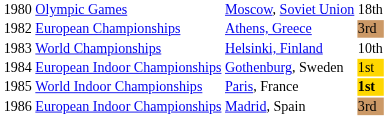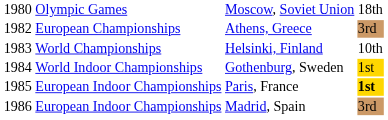 <table>
 <tr>
 <td>1980</td>
 <td><a href='#'>Olympic Games</a></td>
 <td><a href='#'>Moscow</a>, <a href='#'>Soviet Union</a></td>
 <td>18th</td>
 <td></td>
 </tr>
 <tr>
 <td>1982</td>
 <td><a href='#'>European Championships</a></td>
 <td><a href='#'>Athens, Greece</a></td>
 <td bgcolor="cc9966">3rd</td>
 <td></td>
 </tr>
 <tr>
 <td>1983</td>
 <td><a href='#'>World Championships</a></td>
 <td><a href='#'>Helsinki, Finland</a></td>
 <td>10th</td>
 </tr>
 <tr>
 <td>1984</td>
-<td><a href='#'>European Indoor Championships</a></td>
+<td><a href='#'>World Indoor Championships</a></td>
 <td><a href='#'>Gothenburg</a>, Sweden</td>
 <td bgcolor="gold">1st</td>
 <td></td>
 </tr>
 <tr>
 <td>1985</td>
-<td><a href='#'>World Indoor Championships</a></td>
+<td><a href='#'>European Indoor Championships</a></td>
 <td><a href='#'>Paris</a>, France</td>
 <td bgcolor="gold"><strong>1st</strong></td>
 <td></td>
 </tr>
 <tr>
 <td>1986</td>
 <td><a href='#'>European Indoor Championships</a></td>
 <td><a href='#'>Madrid</a>, Spain</td>
 <td bgcolor="cc9966">3rd</td>
 <td></td>
 </tr>
 </table>
